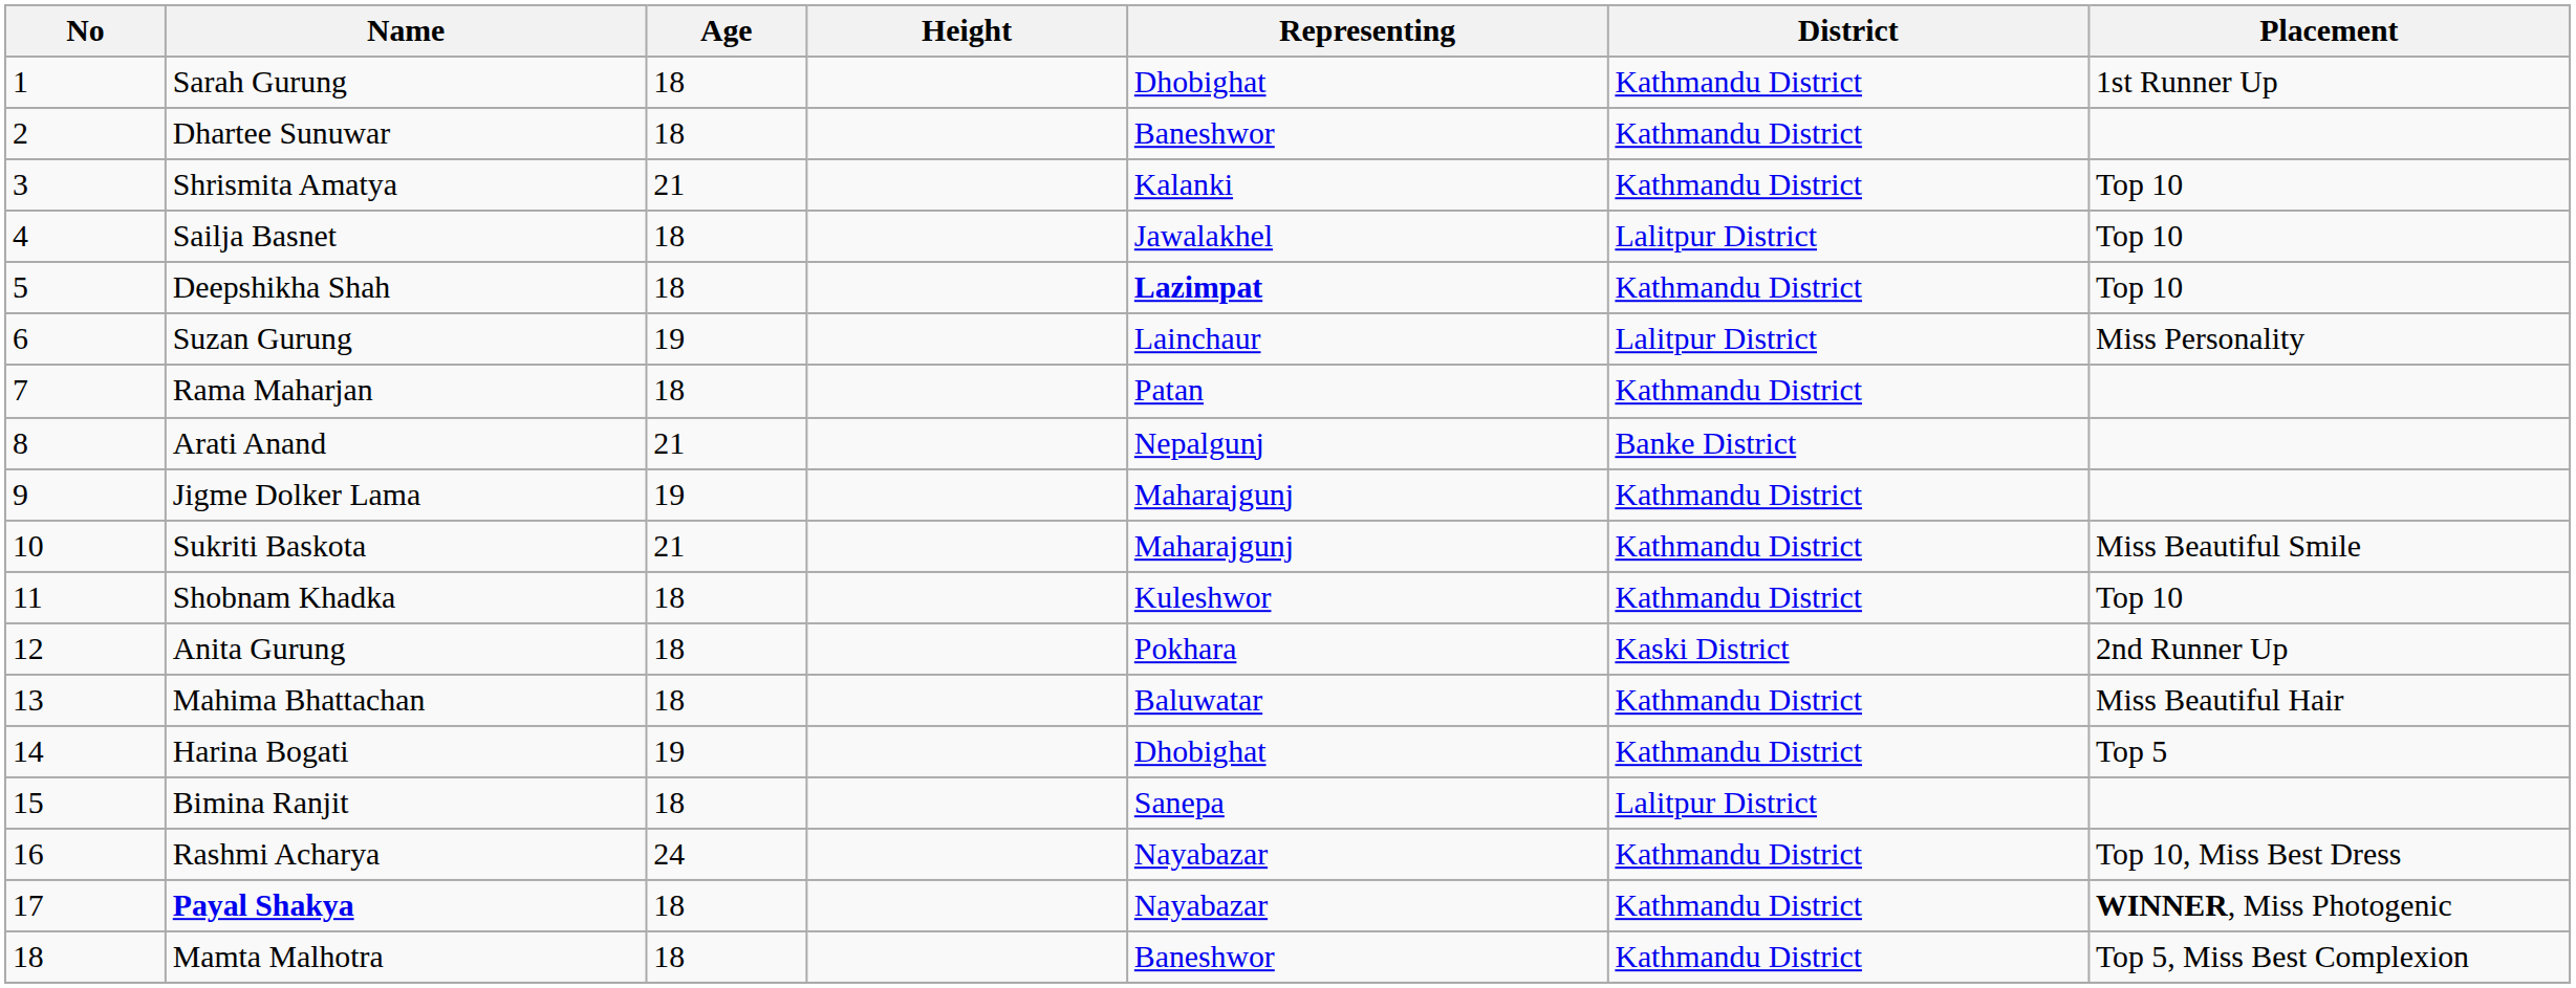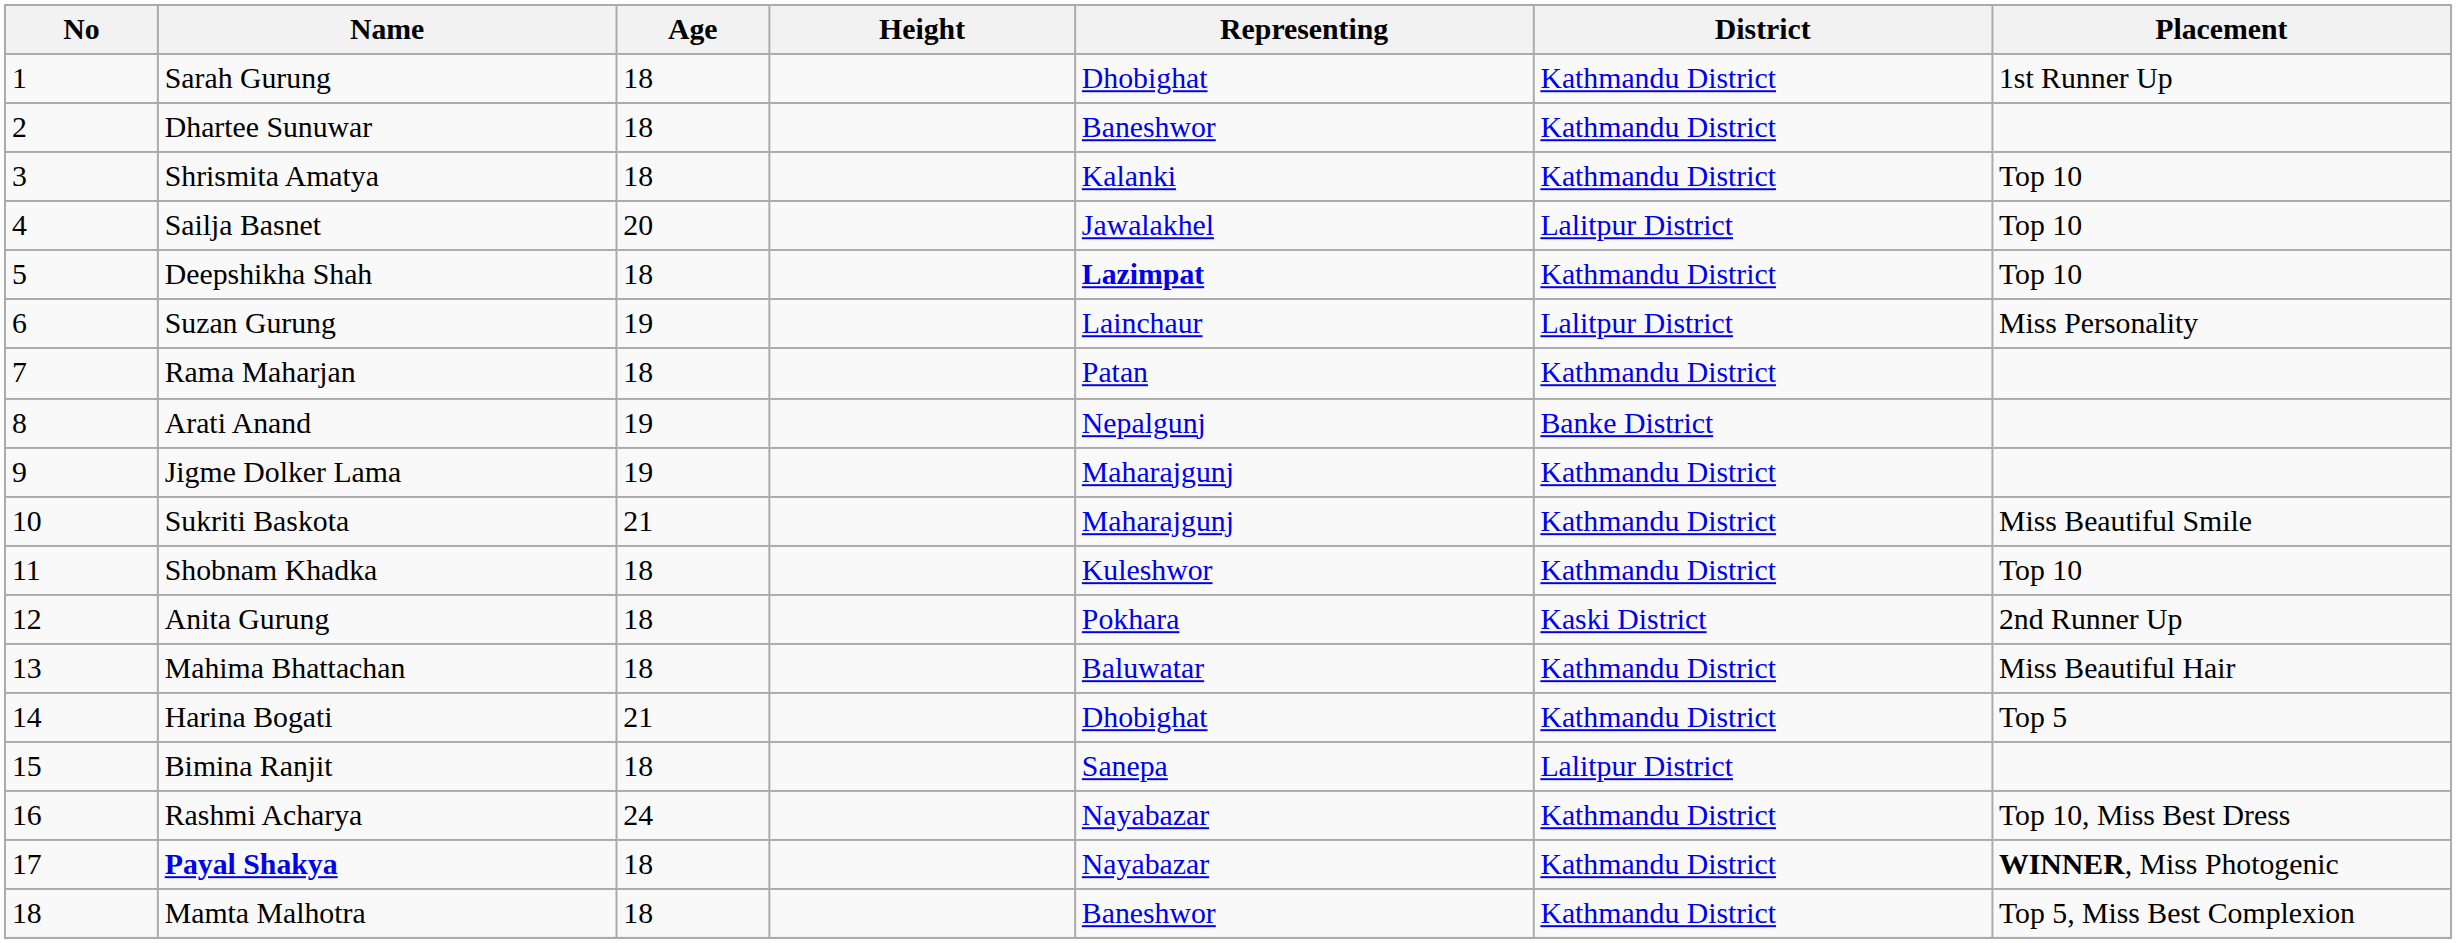 <table class="wikitable sortable" style="font-size: 95%;">
 <tr>
 <th width="05%">No</th>
 <th width="15%">Name</th>
 <th width="05%">Age</th>
 <th width="10%">Height</th>
 <th width="15%">Representing</th>
 <th width="15%">District</th>
 <th width="15%">Placement</th>
 </tr>
 <tr>
 <td>1</td>
 <td>Sarah Gurung</td>
 <td>18</td>
 <td></td>
 <td><a href='#'>Dhobighat</a></td>
 <td><a href='#'>Kathmandu District</a></td>
 <td>1st Runner Up</td>
 </tr>
 <tr>
 <td>2</td>
 <td>Dhartee Sunuwar</td>
 <td>18</td>
 <td></td>
 <td><a href='#'>Baneshwor</a></td>
 <td><a href='#'>Kathmandu District</a></td>
 <td></td>
 </tr>
 <tr>
 <td>3</td>
 <td>Shrismita Amatya</td>
-<td>21</td>
+<td>18</td>
 <td></td>
 <td><a href='#'>Kalanki</a></td>
 <td><a href='#'>Kathmandu District</a></td>
 <td>Top 10</td>
 </tr>
 <tr>
 <td>4</td>
 <td>Sailja Basnet</td>
-<td>18</td>
+<td>20</td>
 <td></td>
 <td><a href='#'>Jawalakhel</a></td>
 <td><a href='#'>Lalitpur District</a></td>
 <td>Top 10</td>
 </tr>
 <tr>
 <td>5</td>
 <td>Deepshikha Shah</td>
 <td>18</td>
 <td></td>
 <td><strong><a href='#'>Lazimpat</a></strong></td>
 <td><a href='#'>Kathmandu District</a></td>
 <td>Top 10</td>
 </tr>
 <tr>
 <td>6</td>
 <td>Suzan Gurung</td>
 <td>19</td>
 <td></td>
 <td><a href='#'>Lainchaur</a></td>
 <td><a href='#'>Lalitpur District</a></td>
 <td>Miss Personality</td>
 </tr>
 <tr>
 <td>7</td>
 <td>Rama Maharjan</td>
 <td>18</td>
 <td></td>
 <td><a href='#'>Patan</a></td>
 <td><a href='#'>Kathmandu District</a></td>
 <td></td>
 </tr>
 <tr>
 <td>8</td>
 <td>Arati Anand</td>
-<td>21</td>
+<td>19</td>
 <td></td>
 <td><a href='#'>Nepalgunj</a></td>
 <td><a href='#'>Banke District</a></td>
 <td></td>
 </tr>
 <tr>
 <td>9</td>
 <td>Jigme Dolker Lama</td>
 <td>19</td>
 <td></td>
 <td><a href='#'>Maharajgunj</a></td>
 <td><a href='#'>Kathmandu District</a></td>
 <td></td>
 </tr>
 <tr>
 <td>10</td>
 <td>Sukriti Baskota</td>
 <td>21</td>
 <td></td>
 <td><a href='#'>Maharajgunj</a></td>
 <td><a href='#'>Kathmandu District</a></td>
 <td>Miss Beautiful Smile</td>
 </tr>
 <tr>
 <td>11</td>
 <td>Shobnam Khadka</td>
 <td>18</td>
 <td></td>
 <td><a href='#'>Kuleshwor</a></td>
 <td><a href='#'>Kathmandu District</a></td>
 <td>Top 10</td>
 </tr>
 <tr>
 <td>12</td>
 <td>Anita Gurung</td>
 <td>18</td>
 <td></td>
 <td><a href='#'>Pokhara</a></td>
 <td><a href='#'>Kaski District</a></td>
 <td>2nd Runner Up</td>
 </tr>
 <tr>
 <td>13</td>
 <td>Mahima Bhattachan</td>
 <td>18</td>
 <td></td>
 <td><a href='#'>Baluwatar</a></td>
 <td><a href='#'>Kathmandu District</a></td>
 <td>Miss Beautiful Hair</td>
 </tr>
 <tr>
 <td>14</td>
 <td>Harina Bogati</td>
-<td>19</td>
+<td>21</td>
 <td></td>
 <td><a href='#'>Dhobighat</a></td>
 <td><a href='#'>Kathmandu District</a></td>
 <td>Top 5</td>
 </tr>
 <tr>
 <td>15</td>
 <td>Bimina Ranjit</td>
 <td>18</td>
 <td></td>
 <td><a href='#'>Sanepa</a></td>
 <td><a href='#'>Lalitpur District</a></td>
 <td></td>
 </tr>
 <tr>
 <td>16</td>
 <td>Rashmi Acharya</td>
 <td>24</td>
 <td></td>
 <td><a href='#'>Nayabazar</a></td>
 <td><a href='#'>Kathmandu District</a></td>
 <td>Top 10, Miss Best Dress</td>
 </tr>
 <tr>
 <td>17</td>
 <td><strong><a href='#'>Payal Shakya</a></strong></td>
 <td>18</td>
 <td></td>
 <td><a href='#'>Nayabazar</a></td>
 <td><a href='#'>Kathmandu District</a></td>
 <td><strong>WINNER</strong>, Miss Photogenic</td>
 </tr>
 <tr>
 <td>18</td>
 <td>Mamta Malhotra</td>
 <td>18</td>
 <td></td>
 <td><a href='#'>Baneshwor</a></td>
 <td><a href='#'>Kathmandu District</a></td>
 <td>Top 5, Miss Best Complexion</td>
 </tr>
 <tr>
 </tr>
 </table>
